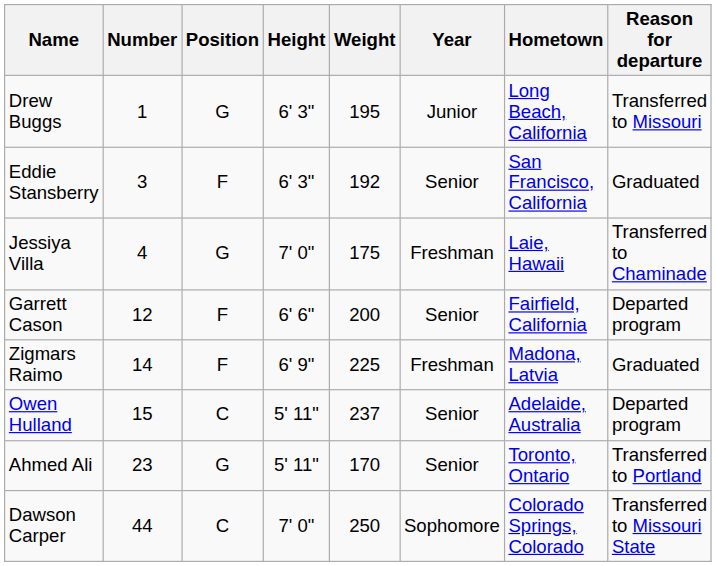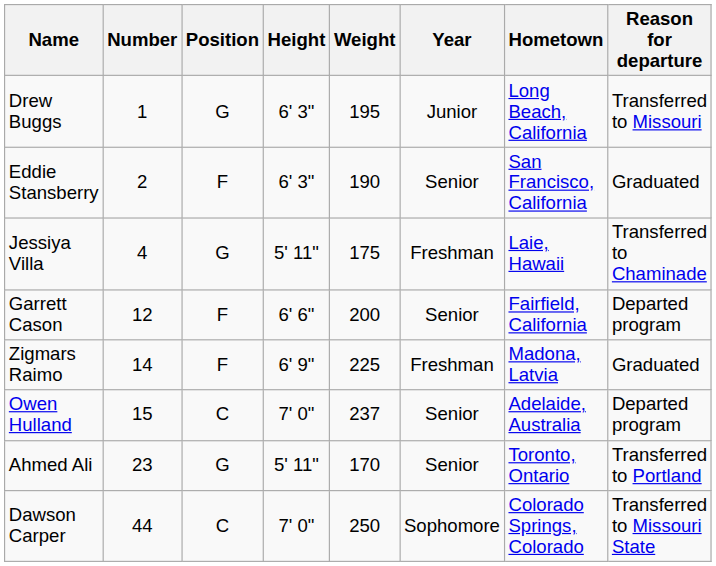 <table class="wikitable">
 <tr>
 <th>Name</th>
 <th>Number</th>
 <th>Position</th>
 <th>Height</th>
 <th>Weight</th>
 <th>Year</th>
 <th>Hometown</th>
 <th>Reason for departure</th>
 </tr>
 <tr>
 <td>Drew Buggs</td>
 <td align=center>1</td>
 <td align=center>G</td>
 <td align=center>6' 3"</td>
 <td align=center>195</td>
 <td align=center> Junior</td>
 <td><a href='#'>Long Beach, California</a></td>
 <td>Transferred to <a href='#'>Missouri</a></td>
 </tr>
 <tr>
 <td>Eddie Stansberry</td>
-<td align=center>3</td>
+<td align=center>2</td>
 <td align=center>F</td>
 <td align=center>6' 3"</td>
-<td align=center>192</td>
+<td align=center>190</td>
 <td align=center>Senior</td>
 <td><a href='#'>San Francisco, California</a></td>
 <td>Graduated</td>
 </tr>
 <tr>
 <td>Jessiya Villa</td>
 <td align=center>4</td>
 <td align=center>G</td>
-<td align=center>7' 0"</td>
+<td align=center>5' 11"</td>
 <td align=center>175</td>
 <td align=center>Freshman</td>
 <td><a href='#'>Laie, Hawaii</a></td>
 <td>Transferred to <a href='#'>Chaminade</a></td>
 </tr>
 <tr>
 <td>Garrett Cason</td>
 <td align=center>12</td>
 <td align=center>F</td>
 <td align=center>6' 6"</td>
 <td align=center>200</td>
 <td align=center>Senior</td>
 <td><a href='#'>Fairfield, California</a></td>
 <td>Departed program</td>
 </tr>
 <tr>
 <td>Zigmars Raimo</td>
 <td align=center>14</td>
 <td align=center>F</td>
 <td align=center>6' 9"</td>
 <td align=center>225</td>
 <td align=center>Freshman</td>
 <td><a href='#'>Madona, Latvia</a></td>
 <td>Graduated</td>
 </tr>
 <tr>
 <td><a href='#'>Owen Hulland</a></td>
 <td align=center>15</td>
 <td align=center>C</td>
-<td align=center>5' 11"</td>
+<td align=center>7' 0"</td>
 <td align=center>237</td>
 <td align=center>Senior</td>
 <td><a href='#'>Adelaide, Australia</a></td>
 <td>Departed program</td>
 </tr>
 <tr>
 <td>Ahmed Ali</td>
 <td align=center>23</td>
 <td align=center>G</td>
 <td align=center>5' 11"</td>
 <td align=center>170</td>
 <td align=center>Senior</td>
 <td><a href='#'>Toronto, Ontario</a></td>
 <td>Transferred to <a href='#'>Portland</a></td>
 </tr>
 <tr>
 <td>Dawson Carper</td>
 <td align=center>44</td>
 <td align=center>C</td>
 <td align=center>7' 0"</td>
 <td align=center>250</td>
 <td align=center>Sophomore</td>
 <td><a href='#'>Colorado Springs, Colorado</a></td>
 <td>Transferred to <a href='#'>Missouri State</a></td>
 </tr>
 </table>
